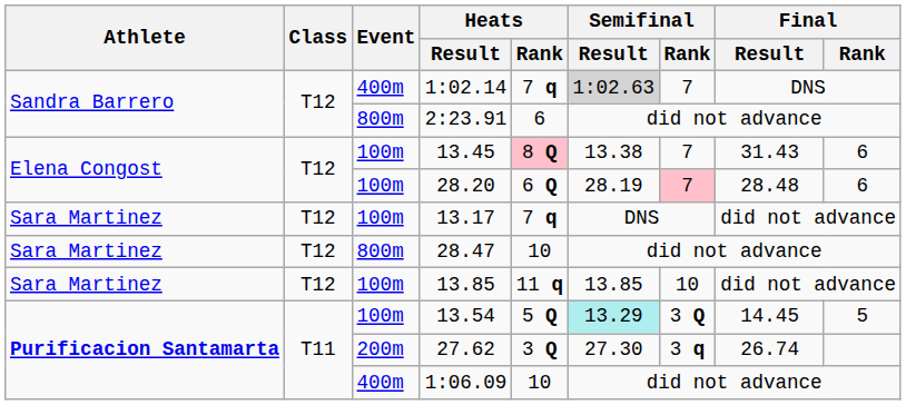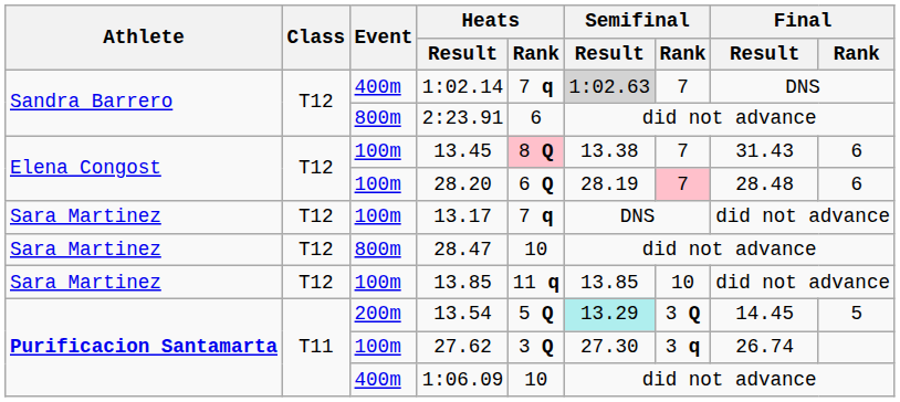 <table class=wikitable style="font-size:90%">
 <tr>
 <th rowspan="2">Athlete</th>
 <th rowspan="2">Class</th>
 <th rowspan="2">Event</th>
 <th colspan="2">Heats</th>
 <th colspan="2">Semifinal</th>
 <th colspan="2">Final</th>
 </tr>
 <tr>
 <th>Result</th>
 <th>Rank</th>
 <th>Result</th>
 <th>Rank</th>
 <th>Result</th>
 <th>Rank</th>
 </tr>
 <tr>
 <td rowspan="2"><a href='#'>Sandra Barrero</a></td>
 <td rowspan="2" style="text-align:center;">T12</td>
 <td><a href='#'>400m</a></td>
 <td style="text-align:center;">1:02.14</td>
 <td style="text-align:center;">7 <strong>q</strong></td>
 <td style="background: lightgrey; text-align:center;">1:02.63</td>
 <td style="text-align:center;">7</td>
 <td style="text-align:center;" colspan="2">DNS</td>
 </tr>
 <tr>
 <td><a href='#'>800m</a></td>
 <td style="text-align:center;">2:23.91</td>
 <td style="text-align:center;">6</td>
 <td style="text-align:center;" colspan="4">did not advance</td>
 </tr>
 <tr>
 <td rowspan="2"><a href='#'>Elena Congost</a></td>
 <td rowspan="2" style="text-align:center;">T12</td>
 <td><a href='#'>100m</a></td>
 <td style="text-align:center;">13.45</td>
 <td style="background: pink; text-align:center;">8 <strong>Q</strong></td>
 <td style="text-align:center;">13.38</td>
 <td style="text-align:center;">7</td>
 <td style="text-align:center;">31.43</td>
 <td style="text-align:center;">6</td>
 </tr>
 <tr>
 <td><a href='#'>100m</a></td>
 <td style="text-align:center;">28.20</td>
 <td style="text-align:center;">6 <strong>Q</strong></td>
 <td style="text-align:center;">28.19</td>
 <td style="background: pink; text-align:center;">7</td>
 <td style="text-align:center;">28.48</td>
 <td style="text-align:center;">6</td>
 </tr>
 <tr>
 <td><a href='#'>Sara Martinez</a></td>
 <td style="text-align:center;">T12</td>
 <td><a href='#'>100m</a></td>
 <td style="text-align:center;">13.17</td>
 <td style="text-align:center;">7 <strong>q</strong></td>
 <td style="text-align:center;" colspan="2">DNS</td>
 <td style="text-align:center;" colspan="2">did not advance</td>
 </tr>
 <tr>
 <td><a href='#'>Sara Martinez</a></td>
 <td style="text-align:center;">T12</td>
 <td><a href='#'>800m</a></td>
 <td style="text-align:center;">28.47</td>
 <td style="text-align:center;">10</td>
 <td style="text-align:center;" colspan="4">did not advance</td>
 </tr>
 <tr>
 <td><a href='#'>Sara Martinez</a></td>
 <td style="text-align:center;">T12</td>
 <td><a href='#'>100m</a></td>
 <td style="text-align:center;">13.85</td>
 <td style="text-align:center;">11 <strong>q</strong></td>
 <td style="text-align:center;">13.85</td>
 <td style="text-align:center;">10</td>
 <td style="text-align:center;" colspan="2">did not advance</td>
 </tr>
 <tr>
 <td rowspan="3"><strong><a href='#'>Purificacion Santamarta</a></strong></td>
 <td rowspan="3" style="text-align:center;">T11</td>
-<td><a href='#'>100m</a></td>
+<td><a href='#'>200m</a></td>
 <td style="text-align:center;">13.54</td>
 <td style="text-align:center;">5 <strong>Q</strong></td>
 <td style="background: paleturquoise; text-align:center;">13.29</td>
 <td style="text-align:center;">3 <strong>Q</strong></td>
 <td style="text-align:center;">14.45</td>
 <td style="text-align:center;">5</td>
 </tr>
 <tr>
-<td><a href='#'>200m</a></td>
+<td><a href='#'>100m</a></td>
 <td style="text-align:center;">27.62</td>
 <td style="text-align:center;">3 <strong>Q</strong></td>
 <td style="text-align:center;">27.30</td>
 <td style="text-align:center;">3 <strong>q</strong></td>
 <td style="text-align:center;">26.74</td>
 <td style="text-align:center;"></td>
 </tr>
 <tr>
 <td><a href='#'>400m</a></td>
 <td style="text-align:center;">1:06.09</td>
 <td style="text-align:center;">10</td>
 <td style="text-align:center;" colspan="4">did not advance</td>
 </tr>
 </table>
